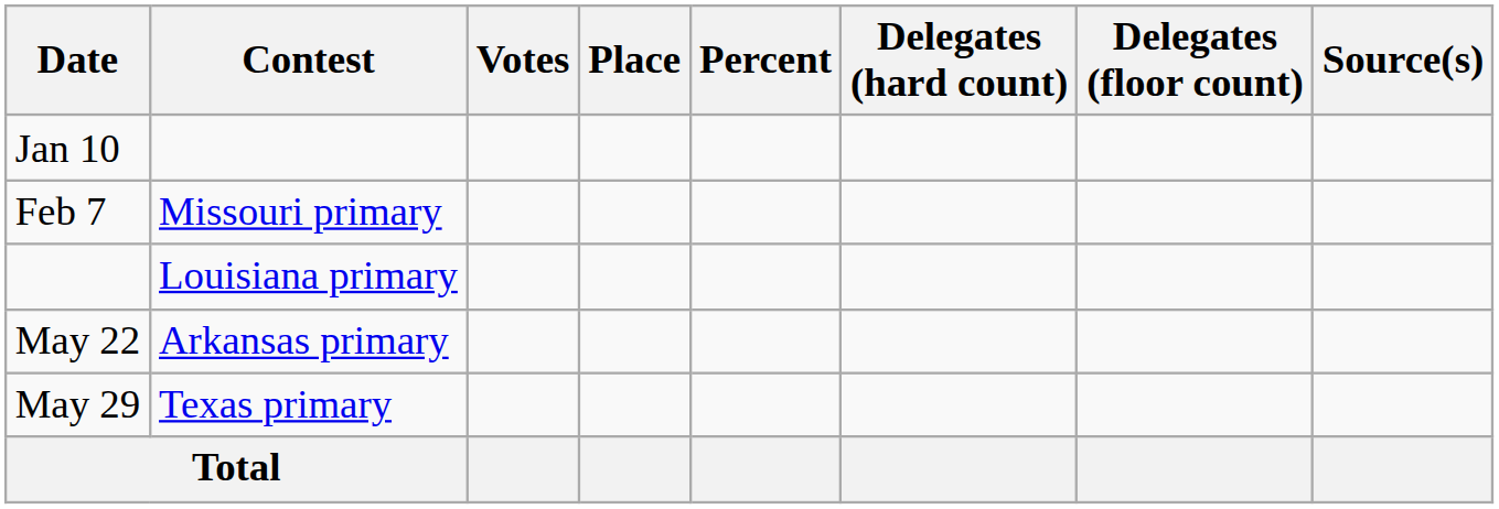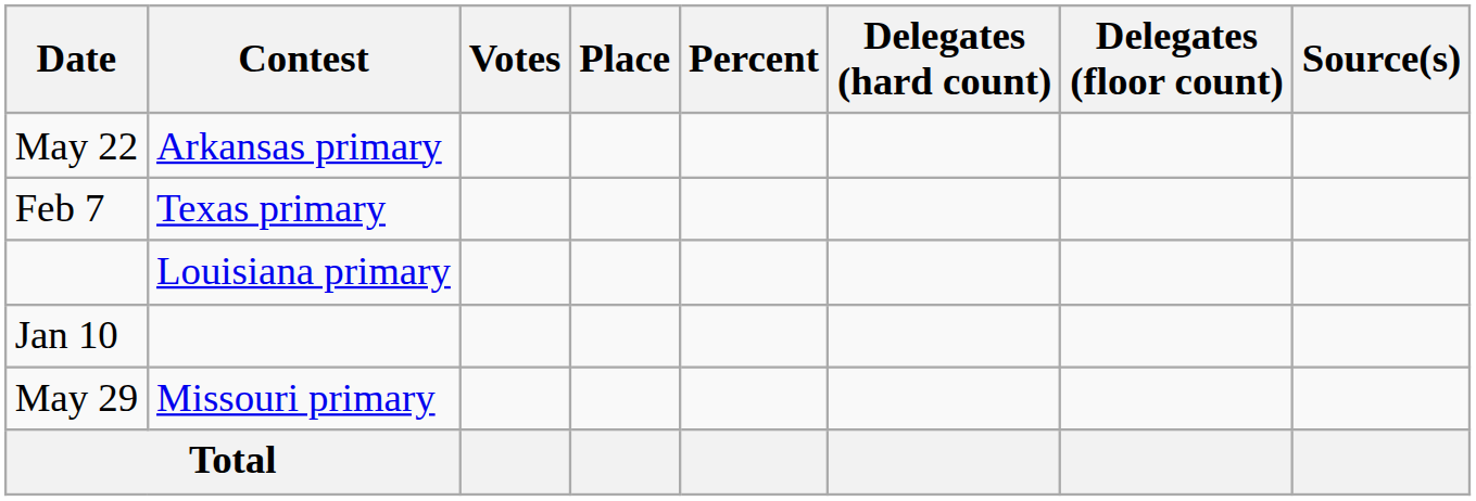 <table class="wikitable sortable">
 <tr>
 <th scope="col" class=unsortable>Date</th>
 <th scope="col">Contest</th>
 <th scope="col">Votes</th>
 <th scope="col">Place</th>
 <th scope="col">Percent</th>
 <th scope="col">Delegates<br>(hard count)</th>
 <th scope="col">Delegates<br>(floor count)</th>
 <th scope="col">Source(s)</th>
 </tr>
 <tr>
-<td>Jan 10</td>
+<td>May 22</td>
+<td><a href='#'>Arkansas primary</a></td>
 <td></td>
 <td></td>
-<td data-sort-value=15></td>
 <td></td>
 <td></td>
 <td></td>
 <td><em></em></td>
 </tr>
 <tr>
 <td>Feb 7</td>
-<td><a href='#'>Missouri primary</a></td>
+<td><a href='#'>Texas primary</a></td>
 <td></td>
 <td></td>
 <td></td>
 <td></td>
 <td></td>
 <td><em></em></td>
 </tr>
 <tr>
 <td></td>
 <td><a href='#'>Louisiana primary</a></td>
 <td></td>
 <td></td>
 <td></td>
 <td></td>
 <td></td>
 <td><em></em></td>
 </tr>
 <tr>
-<td>May 22</td>
-<td><a href='#'>Arkansas primary</a></td>
+<td>Jan 10</td>
 <td></td>
 <td></td>
+<td data-sort-value=15></td>
 <td></td>
 <td></td>
 <td></td>
 <td><em></em></td>
 </tr>
 <tr>
 <td>May 29</td>
-<td><a href='#'>Texas primary</a></td>
+<td><a href='#'>Missouri primary</a></td>
 <td></td>
 <td></td>
 <td></td>
 <td></td>
 <td></td>
 <td><em></em></td>
 </tr>
 <tr>
 <th align=center colspan=2>Total</th>
 <th></th>
 <th></th>
 <th></th>
 <th></th>
 <th></th>
 <th></th>
 </tr>
 </table>
